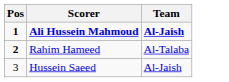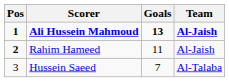 <table class="wikitable">
 <tr>
 <th>Pos</th>
 <th>Scorer</th>
+<th>Goals</th>
 <th>Team</th>
 </tr>
 <tr>
 <td align=center><strong>1</strong></td>
 <td><strong><a href='#'>Ali Hussein Mahmoud</a></strong></td>
+<td align=center><strong>13</strong></td>
 <td><strong><a href='#'>Al-Jaish</a></strong></td>
 </tr>
 <tr>
 <td align=center><strong>2</strong></td>
 <td><a href='#'>Rahim Hameed</a></td>
-<td><a href='#'>Al-Talaba</a></td>
+<td align=center>11</td>
+<td><a href='#'>Al-Jaish</a></td>
 </tr>
 <tr>
 <td align=center>3</td>
 <td><a href='#'>Hussein Saeed</a></td>
-<td><a href='#'>Al-Jaish</a></td>
+<td align=center>7</td>
+<td><a href='#'>Al-Talaba</a></td>
 </tr>
 </table>
